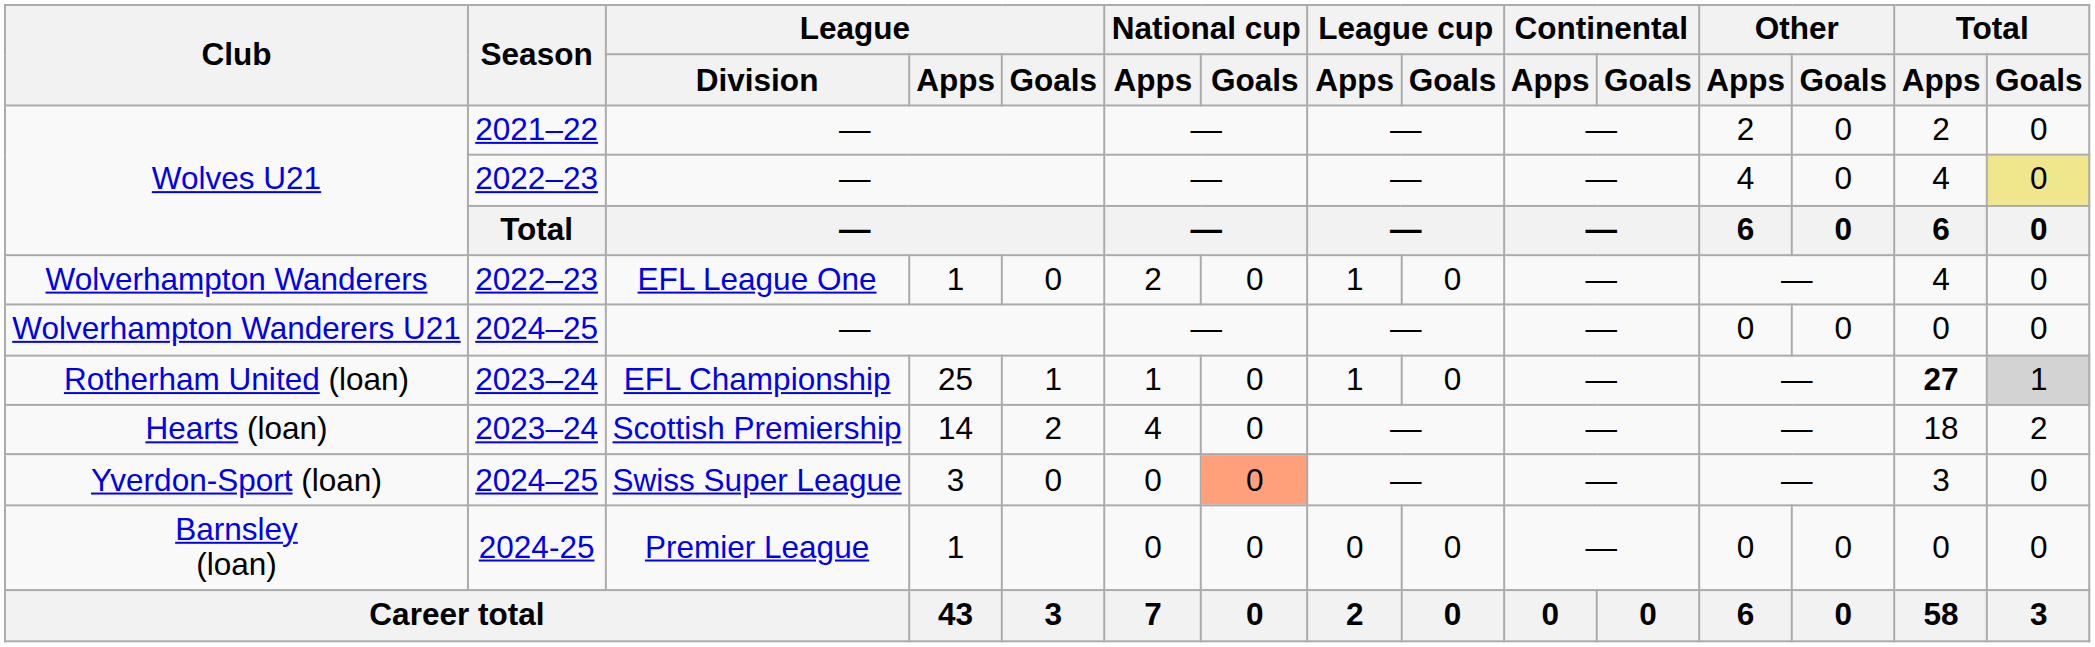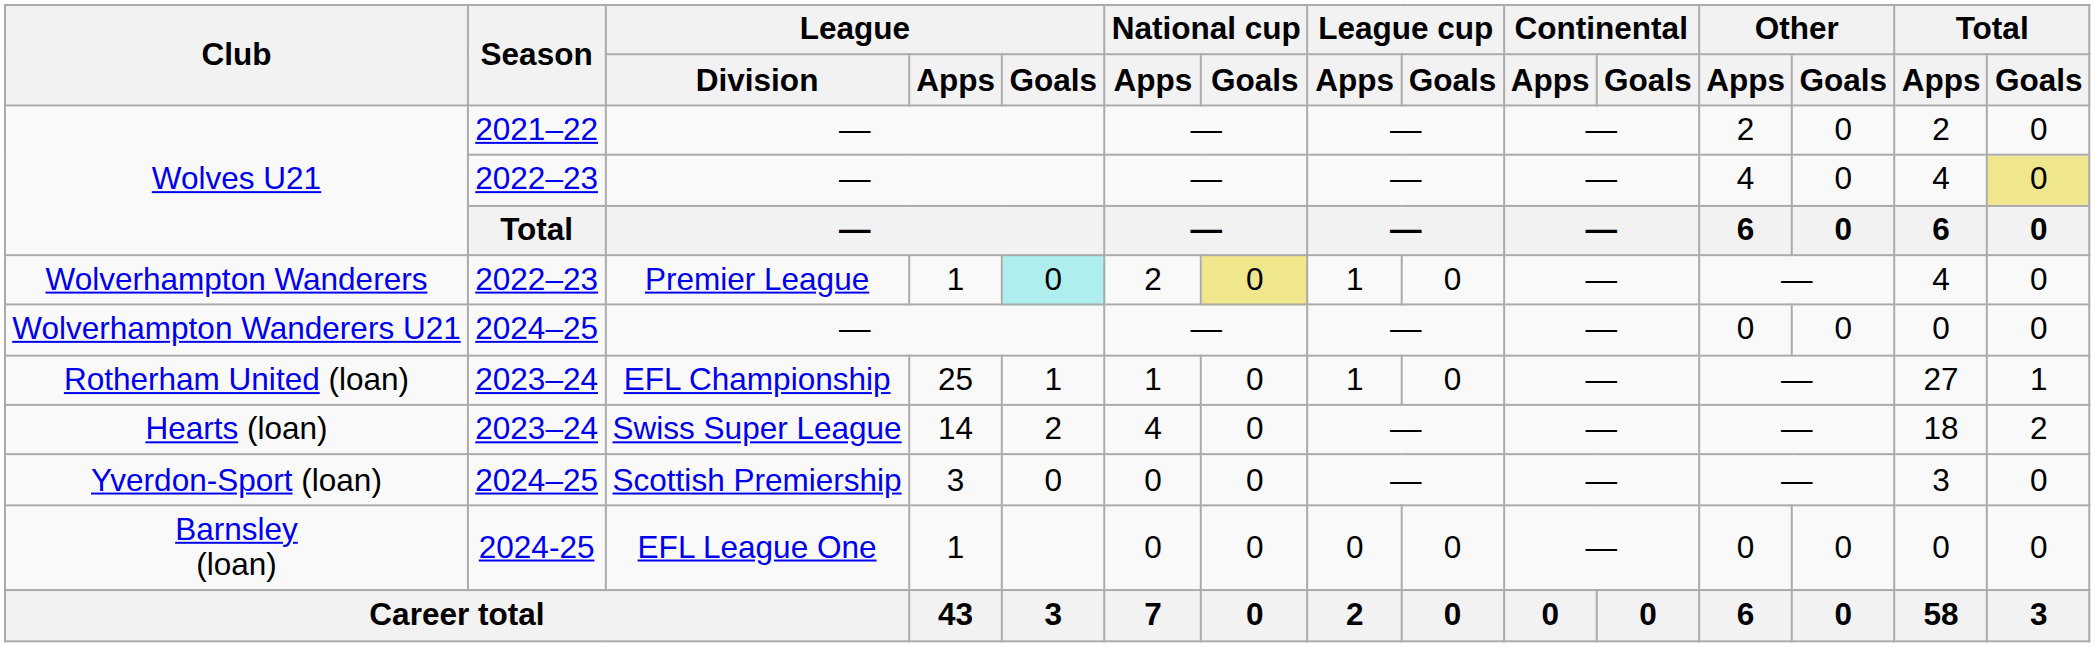 <table class="wikitable" style="text-align:center">
 <tr>
 <th rowspan="2">Club</th>
 <th rowspan="2">Season</th>
 <th colspan="3">League</th>
 <th colspan="2">National cup</th>
 <th colspan="2">League cup</th>
 <th colspan="2">Continental</th>
 <th colspan="2">Other</th>
 <th colspan="2">Total</th>
 </tr>
 <tr>
 <th>Division</th>
 <th>Apps</th>
 <th>Goals</th>
 <th>Apps</th>
 <th>Goals</th>
 <th>Apps</th>
 <th>Goals</th>
 <th>Apps</th>
 <th>Goals</th>
 <th>Apps</th>
 <th>Goals</th>
 <th>Apps</th>
 <th>Goals</th>
 </tr>
 <tr>
 <td rowspan="3"><a href='#'>Wolves U21</a></td>
 <td><a href='#'>2021–22</a></td>
 <td colspan="3">—</td>
 <td colspan="2">—</td>
 <td colspan="2">—</td>
 <td colspan="2">—</td>
 <td>2</td>
 <td>0</td>
 <td>2</td>
 <td>0</td>
 </tr>
 <tr>
 <td><a href='#'>2022–23</a></td>
 <td colspan="3">—</td>
 <td colspan="2">—</td>
 <td colspan="2">—</td>
 <td colspan="2">—</td>
 <td>4</td>
 <td>0</td>
 <td>4</td>
 <td style="background: khaki;">0</td>
 </tr>
 <tr>
 <th colspan="1">Total</th>
 <th colspan="3">—</th>
 <th colspan="2">—</th>
 <th colspan="2">—</th>
 <th colspan="2">—</th>
 <th>6</th>
 <th>0</th>
 <th>6</th>
 <th>0</th>
 </tr>
 <tr>
 <td><a href='#'>Wolverhampton Wanderers</a></td>
 <td><a href='#'>2022–23</a></td>
-<td><a href='#'>EFL League One</a></td>
+<td><a href='#'>Premier League</a></td>
 <td>1</td>
-<td>0</td>
+<td style="background: paleturquoise;">0</td>
 <td>2</td>
-<td>0</td>
+<td style="background: khaki;">0</td>
 <td>1</td>
 <td>0</td>
 <td colspan="2">—</td>
 <td colspan="2">—</td>
 <td>4</td>
 <td>0</td>
 </tr>
 <tr>
 <td><a href='#'>Wolverhampton Wanderers U21</a></td>
 <td><a href='#'>2024–25</a></td>
 <td colspan="3">—</td>
 <td colspan="2">—</td>
 <td colspan="2">—</td>
 <td colspan="2">—</td>
 <td>0</td>
 <td>0</td>
 <td>0</td>
 <td>0</td>
 </tr>
 <tr>
 <td><a href='#'>Rotherham United</a> (loan)</td>
 <td><a href='#'>2023–24</a></td>
 <td><a href='#'>EFL Championship</a></td>
 <td>25</td>
 <td>1</td>
 <td>1</td>
 <td>0</td>
 <td>1</td>
 <td>0</td>
 <td colspan="2">—</td>
 <td colspan="2">—</td>
-<td><strong>27</strong></td>
-<td style="background: lightgrey;">1</td>
+<td>27</td>
+<td>1</td>
 </tr>
 <tr>
 <td><a href='#'>Hearts</a> (loan)</td>
 <td><a href='#'>2023–24</a></td>
-<td><a href='#'>Scottish Premiership</a></td>
+<td><a href='#'>Swiss Super League</a></td>
 <td>14</td>
 <td>2</td>
 <td>4</td>
 <td>0</td>
 <td colspan="2">—</td>
 <td colspan="2">—</td>
 <td colspan="2">—</td>
 <td>18</td>
 <td>2</td>
 </tr>
 <tr>
 <td><a href='#'>Yverdon-Sport</a> (loan)</td>
 <td><a href='#'>2024–25</a></td>
-<td><a href='#'>Swiss Super League</a></td>
+<td><a href='#'>Scottish Premiership</a></td>
 <td>3</td>
 <td>0</td>
 <td>0</td>
-<td style="background: lightsalmon;">0</td>
+<td>0</td>
 <td colspan="2">—</td>
 <td colspan="2">—</td>
 <td colspan="2">—</td>
 <td>3</td>
 <td>0</td>
 </tr>
 <tr>
 <td><a href='#'>Barnsley</a><br>(loan)</td>
 <td><a href='#'>2024-25</a></td>
-<td><a href='#'>Premier League</a></td>
+<td><a href='#'>EFL League One</a></td>
 <td>1</td>
 <td></td>
 <td>0</td>
 <td>0</td>
 <td>0</td>
 <td>0</td>
 <td colspan="2">—</td>
 <td>0</td>
 <td>0</td>
 <td>0</td>
 <td>0</td>
 </tr>
 <tr>
 <th colspan="3">Career total</th>
 <th>43</th>
 <th>3</th>
 <th>7</th>
 <th>0</th>
 <th>2</th>
 <th>0</th>
 <th>0</th>
 <th>0</th>
 <th>6</th>
 <th>0</th>
 <th>58</th>
 <th>3</th>
 </tr>
 </table>
